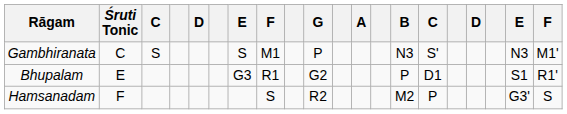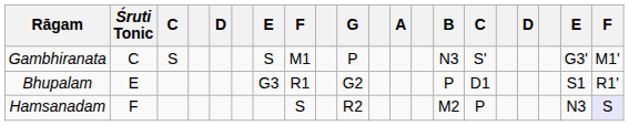 <table class="wikitable" style="text-align:center">
 <tr>
 <th>Rāgam</th>
 <th><em>Śruti</em><br>Tonic</th>
 <th>C</th>
 <th></th>
 <th>D</th>
 <th></th>
 <th>E</th>
 <th>F</th>
 <th></th>
 <th>G</th>
 <th></th>
 <th>A</th>
 <th></th>
 <th>B</th>
 <th>C</th>
 <th></th>
 <th>D</th>
 <th></th>
 <th>E</th>
 <th>F</th>
 </tr>
 <tr>
 <td><em>Gambhiranata</em></td>
 <td>C</td>
 <td width="25px">S</td>
 <td width="15px"></td>
 <td width="15px"></td>
 <td width="15px"></td>
 <td>S</td>
 <td width="25px">M1</td>
 <td width="15px"></td>
 <td width="25px">P</td>
 <td width="15px"></td>
 <td width="15px"></td>
 <td width="15px"></td>
 <td width="25px">N3</td>
 <td width="25px">S'</td>
 <td width="15px"></td>
 <td width="15px"></td>
 <td width="15px"></td>
-<td>N3</td>
+<td width="25px">G3'</td>
 <td width="25px">M1'</td>
 </tr>
 <tr>
 <td><em>Bhupalam</em></td>
 <td>E</td>
 <td></td>
 <td></td>
 <td></td>
 <td></td>
 <td width="25px">G3</td>
 <td>R1</td>
 <td></td>
 <td>G2</td>
 <td></td>
 <td></td>
 <td></td>
 <td>P</td>
 <td>D1</td>
 <td></td>
 <td></td>
 <td></td>
 <td>S1</td>
 <td>R1'</td>
 </tr>
 <tr>
 <td><em>Hamsanadam</em></td>
 <td>F</td>
 <td></td>
 <td></td>
 <td></td>
 <td></td>
 <td></td>
 <td>S</td>
 <td></td>
 <td>R2</td>
 <td></td>
 <td></td>
 <td></td>
 <td>M2</td>
 <td>P</td>
 <td></td>
 <td></td>
 <td></td>
-<td width="25px">G3'</td>
-<td>S</td>
+<td>N3</td>
+<td style="background: lavender;">S</td>
 </tr>
 </table>
